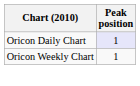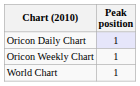 <table class="wikitable">
 <tr>
 <th>Chart (2010)</th>
 <th>Peak<br>position</th>
 </tr>
 <tr>
 <td>Oricon Daily Chart</td>
 <td align="center" style="background: lavender;">1</td>
 </tr>
 <tr>
 <td>Oricon Weekly Chart</td>
 <td align="center">1</td>
 </tr>
+<tr>
+<td>World Chart</td>
+<td align="center">1</td>
+</tr>
 </table>
